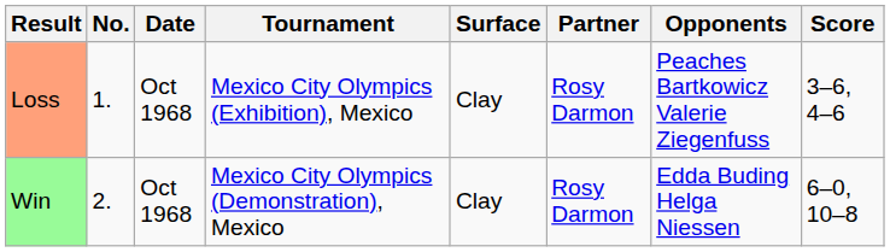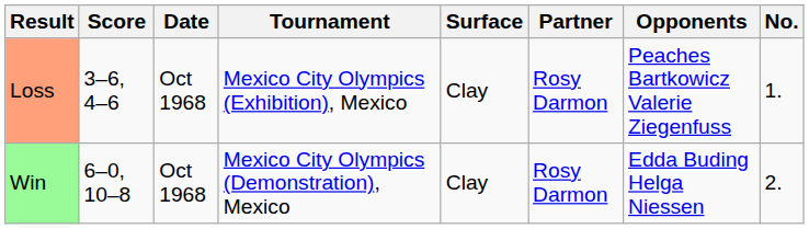 <table class="wikitable">
 <tr>
 <th>Result</th>
-<th>No.</th>
+<th>Score</th>
 <th>Date</th>
 <th>Tournament</th>
 <th>Surface</th>
 <th>Partner</th>
 <th>Opponents</th>
-<th>Score</th>
+<th>No.</th>
 </tr>
 <tr bgcolor=>
 <td style="background:#ffa07a;">Loss</td>
-<td>1.</td>
+<td>3–6, 4–6</td>
 <td>Oct 1968</td>
 <td><a href='#'>Mexico City Olympics (Exhibition)</a>, Mexico</td>
 <td>Clay</td>
 <td> <a href='#'>Rosy Darmon</a></td>
 <td> <a href='#'>Peaches Bartkowicz</a> <br>  <a href='#'>Valerie Ziegenfuss</a></td>
-<td>3–6, 4–6</td>
+<td>1.</td>
 </tr>
 <tr bgcolor=>
 <td style="background:#98fb98;">Win</td>
-<td>2.</td>
+<td>6–0, 10–8</td>
 <td>Oct 1968</td>
 <td><a href='#'>Mexico City Olympics (Demonstration)</a>, Mexico</td>
 <td>Clay</td>
 <td> <a href='#'>Rosy Darmon</a></td>
 <td> <a href='#'>Edda Buding</a> <br>  <a href='#'>Helga Niessen</a></td>
-<td>6–0, 10–8</td>
+<td>2.</td>
 </tr>
 </table>
